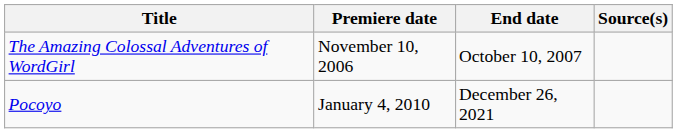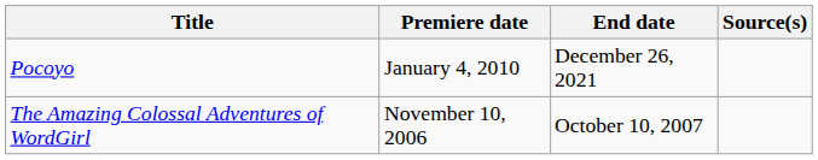 <table class="wikitable sortable">
 <tr>
 <th>Title</th>
 <th>Premiere date</th>
 <th>End date</th>
 <th>Source(s)</th>
 </tr>
 <tr>
+<td><em><a href='#'>Pocoyo</a></em></td>
+<td>January 4, 2010</td>
+<td>December 26, 2021</td>
+<td></td>
+</tr>
+<tr>
 <td><em><a href='#'>The Amazing Colossal Adventures of WordGirl</a></em></td>
 <td>November 10, 2006</td>
 <td>October 10, 2007</td>
 <td></td>
 </tr>
-<tr>
-<td><em><a href='#'>Pocoyo</a></em></td>
-<td>January 4, 2010</td>
-<td>December 26, 2021</td>
-<td></td>
-</tr>
 </table>
